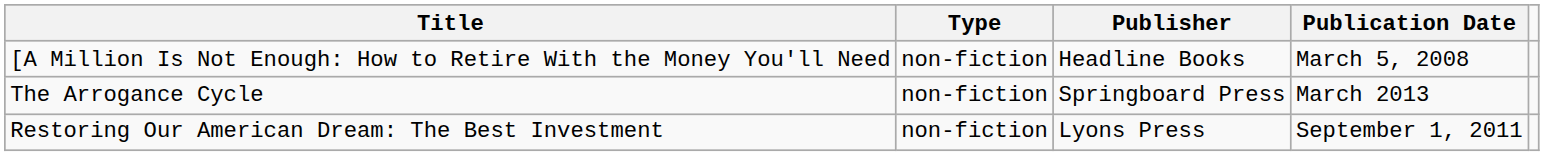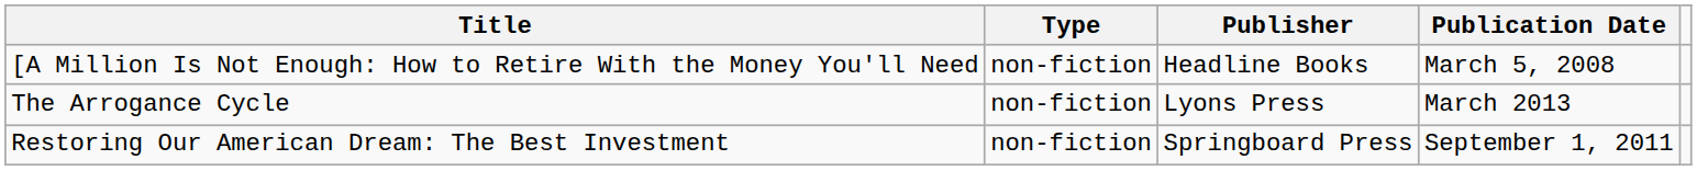 <table class="wikitable">
 <tr>
 <th>Title</th>
 <th>Type</th>
 <th>Publisher</th>
 <th>Publication Date</th>
 </tr>
 <tr>
 <td>[A Million Is Not Enough: How to Retire With the Money You'll Need</td>
 <td>non-fiction</td>
 <td>Headline Books</td>
 <td>March 5, 2008</td>
 <td></td>
 </tr>
 <tr>
 <td>The Arrogance Cycle</td>
 <td>non-fiction</td>
-<td>Springboard Press</td>
+<td>Lyons Press</td>
 <td>March 2013</td>
 <td></td>
 </tr>
 <tr>
 <td>Restoring Our American Dream: The Best Investment</td>
 <td>non-fiction</td>
-<td>Lyons Press</td>
+<td>Springboard Press</td>
 <td>September 1, 2011</td>
 <td></td>
 </tr>
 </table>
